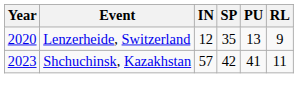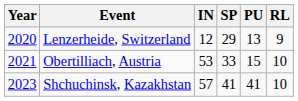 <table class="wikitable sortable" style="text-align: center;">
 <tr>
 <th>Year</th>
 <th>Event</th>
 <th>IN</th>
 <th>SP</th>
 <th>PU</th>
 <th>RL</th>
 </tr>
 <tr>
 <td><a href='#'>2020</a></td>
 <td style="text-align: left;"> <a href='#'>Lenzerheide</a>, <a href='#'>Switzerland</a></td>
 <td>12</td>
-<td>35</td>
+<td>29</td>
 <td>13</td>
 <td>9</td>
+</tr>
+<tr>
+<td><a href='#'>2021</a></td>
+<td style="text-align: left;"> <a href='#'>Obertilliach</a>, <a href='#'>Austria</a></td>
+<td>53</td>
+<td>33</td>
+<td>15</td>
+<td>10</td>
 </tr>
 <tr>
 <td><a href='#'>2023</a></td>
 <td style="text-align: left;"> <a href='#'>Shchuchinsk</a>, <a href='#'>Kazakhstan</a></td>
 <td>57</td>
-<td>42</td>
 <td>41</td>
-<td>11</td>
+<td>41</td>
+<td>10</td>
 </tr>
 </table>
